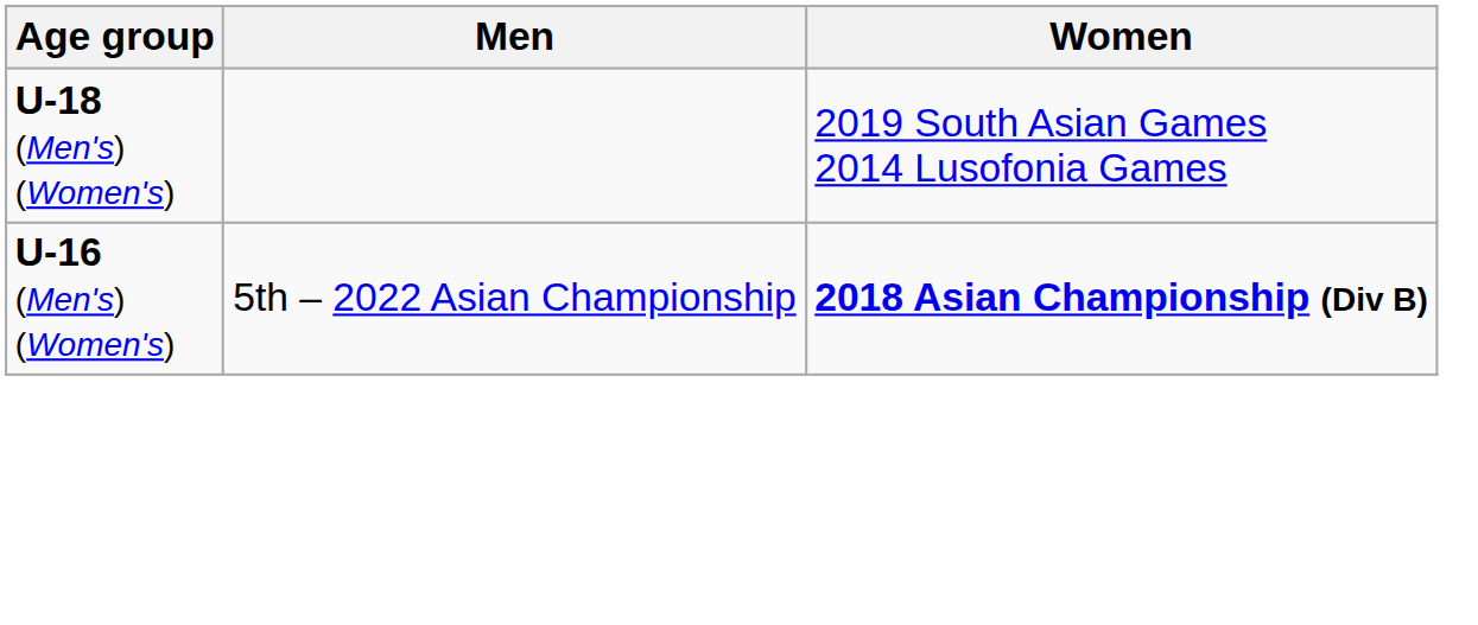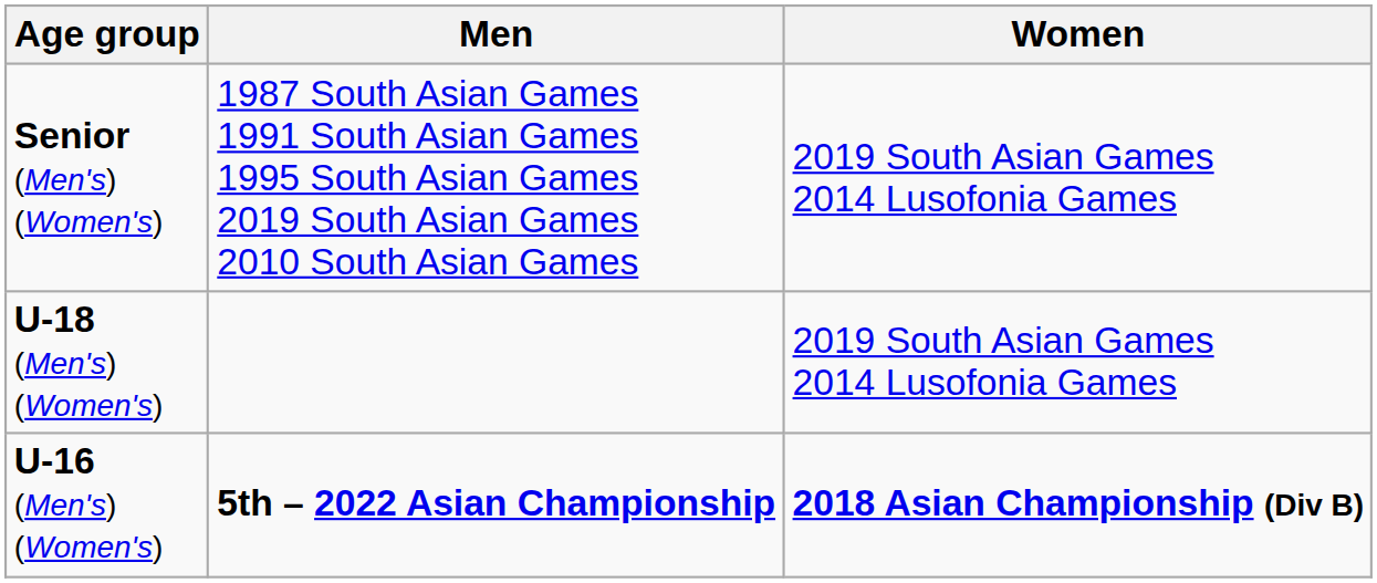 <table class="wikitable">
 <tr>
 <th>Age group</th>
 <th>Men</th>
 <th>Women</th>
+</tr>
+<tr>
+<td><strong>Senior</strong> <br> <small>(<em><a href='#'>Men's</a></em>)</small><br> <small>(<em><a href='#'>Women's</a></em>)</small></td>
+<td> <a href='#'>1987 South Asian Games</a><br> <a href='#'>1991 South Asian Games</a><br> <a href='#'>1995 South Asian Games</a><br> <a href='#'>2019 South Asian Games</a><br> <a href='#'>2010 South Asian Games</a></td>
+<td> <a href='#'>2019 South Asian Games</a><br> <a href='#'>2014 Lusofonia Games</a></td>
 </tr>
 <tr>
 <td><strong>U-18</strong> <br> <small>(<em><a href='#'>Men's</a></em>)</small><br> <small>(<em><a href='#'>Women's</a></em>)</small></td>
 <td></td>
 <td> <a href='#'>2019 South Asian Games</a><br> <a href='#'>2014 Lusofonia Games</a></td>
 </tr>
 <tr>
 <td><strong>U-16</strong><br> <small>(<em><a href='#'>Men's</a></em>)</small><br> <small>(<em><a href='#'>Women's</a></em>)</small></td>
-<td>5th – <a href='#'>2022 Asian Championship</a></td>
+<td><strong>5th – <a href='#'>2022 Asian Championship</a></strong></td>
 <td><strong> <a href='#'>2018 Asian Championship</a> <small>(Div B)</small></strong></td>
 </tr>
 </table>
